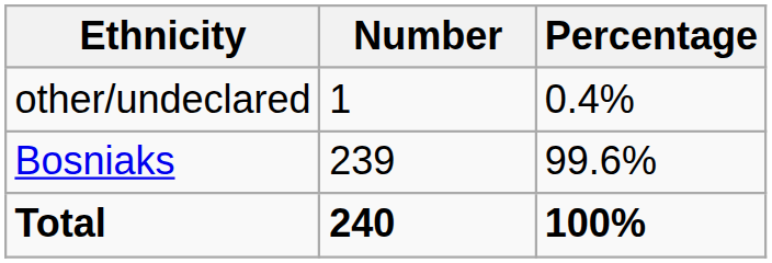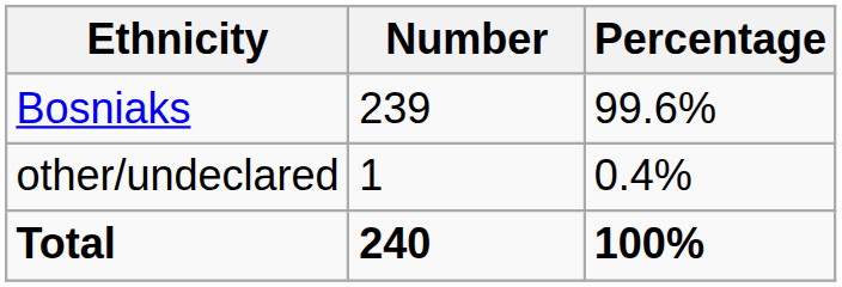 <table class="wikitable">
 <tr>
 <th width="100px">Ethnicity</th>
 <th width="80px">Number</th>
 <th width="80px">Percentage</th>
 </tr>
 <tr>
+<td><a href='#'>Bosniaks</a></td>
+<td>239</td>
+<td>99.6%</td>
+</tr>
+<tr>
 <td>other/undeclared</td>
 <td>1</td>
 <td>0.4%</td>
-</tr>
-<tr>
-<td><a href='#'>Bosniaks</a></td>
-<td>239</td>
-<td>99.6%</td>
 </tr>
 <tr>
 <td><strong>Total</strong></td>
 <td><strong>240</strong></td>
 <td><strong>100%</strong></td>
 </tr>
 </table>
